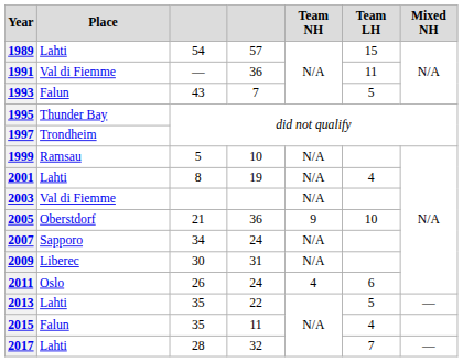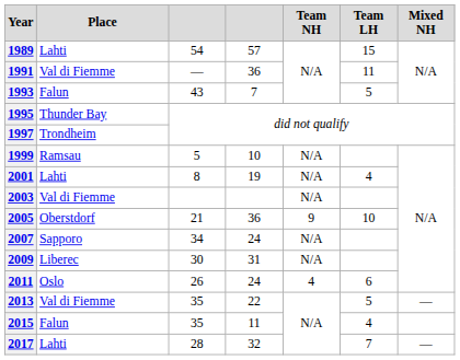 <table class="wikitable plainrowheaders" style="background:#fff; font-size:86%; line-height:16px; border:gray solid 1px; border-collapse:collapse;">
 <tr style="background:#ccc; text-align:center;">
 <th scope="col" style="background:#dcdcdc; width:25px;">Year</th>
 <th scope="col" style="background:#dcdcdc; width:135px;">Place</th>
 <th scope="col" style="background:#dcdcdc; width:55px;"></th>
 <th scope="col" style="background:#dcdcdc; width:55px;"></th>
 <th scope="col" style="background:#dcdcdc; width:55px;">Team NH</th>
 <th scope="col" style="background:#dcdcdc; width:55px;">Team LH</th>
 <th scope="col" style="background:#dcdcdc; width:55px;">Mixed NH</th>
 </tr>
 <tr>
 <th scope=row align=center><a href='#'>1989</a></th>
 <td> <a href='#'>Lahti</a></td>
 <td align=center>54</td>
 <td align=center>57</td>
 <td align=center rowspan=3>N/A</td>
 <td align=center>15</td>
 <td align=center rowspan=3>N/A</td>
 </tr>
 <tr>
 <th scope=row align=center><a href='#'>1991</a></th>
 <td> <a href='#'>Val di Fiemme</a></td>
 <td align=center>—</td>
 <td align=center>36</td>
 <td align=center>11</td>
 </tr>
 <tr>
 <th scope=row align=center><a href='#'>1993</a></th>
 <td> <a href='#'>Falun</a></td>
 <td align=center>43</td>
 <td align=center>7</td>
 <td align=center>5</td>
 </tr>
 <tr>
 <th scope=row align=center><a href='#'>1995</a></th>
 <td> <a href='#'>Thunder Bay</a></td>
 <td align=center colspan=5 rowspan=2><em>did not qualify</em></td>
 </tr>
 <tr>
 <th scope=row align=center><a href='#'>1997</a></th>
 <td> <a href='#'>Trondheim</a></td>
 </tr>
 <tr>
 <th scope=row align=center><a href='#'>1999</a></th>
 <td> <a href='#'>Ramsau</a></td>
 <td align=center>5</td>
 <td align=center>10</td>
 <td align=center>N/A</td>
 <td align=center></td>
 <td align=center rowspan=7>N/A</td>
 </tr>
 <tr>
 <th scope=row align=center><a href='#'>2001</a></th>
 <td> <a href='#'>Lahti</a></td>
 <td align=center>8</td>
 <td align=center>19</td>
 <td align=center>N/A</td>
 <td align=center>4</td>
 </tr>
 <tr>
 <th scope=row align=center><a href='#'>2003</a></th>
 <td> <a href='#'>Val di Fiemme</a></td>
 <td align=center></td>
 <td align=center></td>
 <td align=center>N/A</td>
 <td align=center></td>
 </tr>
 <tr>
 <th scope=row align=center><a href='#'>2005</a></th>
 <td> <a href='#'>Oberstdorf</a></td>
 <td align=center>21</td>
 <td align=center>36</td>
 <td align=center>9</td>
 <td align=center>10</td>
 </tr>
 <tr>
 <th scope=row align=center><a href='#'>2007</a></th>
 <td> <a href='#'>Sapporo</a></td>
 <td align=center>34</td>
 <td align=center>24</td>
 <td align=center>N/A</td>
 <td align=center></td>
 </tr>
 <tr>
 <th scope=row align=center><a href='#'>2009</a></th>
 <td> <a href='#'>Liberec</a></td>
 <td align=center>30</td>
 <td align=center>31</td>
 <td align=center>N/A</td>
 <td align=center></td>
 </tr>
 <tr>
 <th scope=row align=center><a href='#'>2011</a></th>
 <td> <a href='#'>Oslo</a></td>
 <td align=center>26</td>
 <td align=center>24</td>
 <td align=center>4</td>
 <td align=center>6</td>
 </tr>
 <tr>
 <th scope=row align=center><a href='#'>2013</a></th>
-<td> <a href='#'>Lahti</a></td>
+<td> <a href='#'>Val di Fiemme</a></td>
 <td align=center>35</td>
 <td align=center>22</td>
 <td align=center rowspan=3>N/A</td>
 <td align=center>5</td>
 <td align=center>—</td>
 </tr>
 <tr>
 <th scope=row align=center><a href='#'>2015</a></th>
 <td> <a href='#'>Falun</a></td>
 <td align=center>35</td>
 <td align=center>11</td>
 <td align=center>4</td>
 <td align=center></td>
 </tr>
 <tr>
 <th scope=row align=center><a href='#'>2017</a></th>
 <td> <a href='#'>Lahti</a></td>
 <td align=center>28</td>
 <td align=center>32</td>
 <td align=center>7</td>
 <td align=center>—</td>
 </tr>
 </table>
